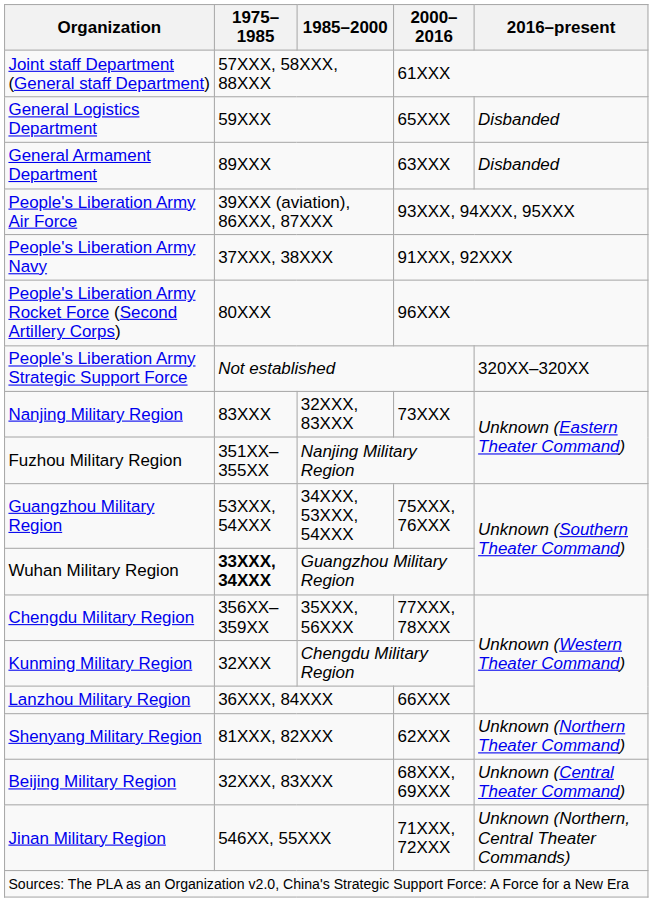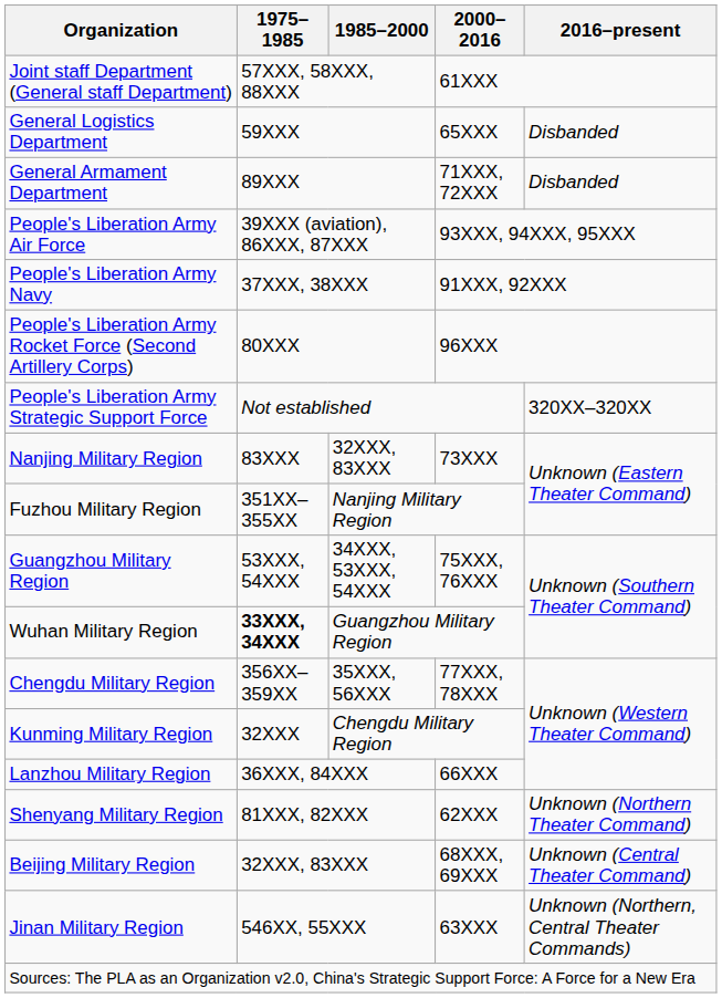 <table class="wikitable">
 <tr>
 <th>Organization</th>
 <th>1975–1985</th>
 <th>1985–2000</th>
 <th>2000–2016</th>
 <th>2016–present</th>
 </tr>
 <tr>
 <td><a href='#'>Joint staff Department</a> (<a href='#'>General staff Department</a>)</td>
 <td colspan="2">57XXX, 58XXX, 88XXX</td>
 <td colspan="2">61XXX</td>
 </tr>
 <tr>
 <td><a href='#'>General Logistics Department</a></td>
 <td colspan="2">59XXX</td>
 <td>65XXX</td>
 <td><em>Disbanded</em></td>
 </tr>
 <tr>
 <td><a href='#'>General Armament Department</a></td>
 <td colspan="2">89XXX</td>
-<td>63XXX</td>
+<td>71XXX, 72XXX</td>
 <td><em>Disbanded</em></td>
 </tr>
 <tr>
 <td><a href='#'>People's Liberation Army Air Force</a></td>
 <td colspan="2">39XXX (aviation), 86XXX, 87XXX</td>
 <td colspan="2">93XXX, 94XXX, 95XXX</td>
 </tr>
 <tr>
 <td><a href='#'>People's Liberation Army Navy</a></td>
 <td colspan="2">37XXX, 38XXX</td>
 <td colspan="2">91XXX, 92XXX</td>
 </tr>
 <tr>
 <td><a href='#'>People's Liberation Army Rocket Force</a> (<a href='#'>Second Artillery Corps</a>)</td>
 <td colspan="2">80XXX</td>
 <td colspan="2">96XXX</td>
 </tr>
 <tr>
 <td><a href='#'>People's Liberation Army Strategic Support Force</a></td>
 <td colspan="3"><em>Not established</em></td>
 <td>320XX–320XX</td>
 </tr>
 <tr>
 <td><a href='#'>Nanjing Military Region</a></td>
 <td>83XXX</td>
 <td>32XXX, 83XXX</td>
 <td>73XXX</td>
 <td rowspan="2"><em>Unknown (<a href='#'>Eastern Theater Command</a>)</em></td>
 </tr>
 <tr>
 <td>Fuzhou Military Region</td>
 <td>351XX–355XX</td>
 <td colspan="2"><em>Nanjing Military Region</em></td>
 </tr>
 <tr>
 <td><a href='#'>Guangzhou Military Region</a></td>
 <td>53XXX, 54XXX</td>
 <td>34XXX, 53XXX, 54XXX</td>
 <td>75XXX, 76XXX</td>
 <td rowspan="2"><em>Unknown (<a href='#'>Southern Theater Command</a>)</em></td>
 </tr>
 <tr>
 <td>Wuhan Military Region</td>
 <td><strong>33XXX, 34XXX</strong></td>
 <td colspan="2"><em>Guangzhou Military Region</em></td>
 </tr>
 <tr>
 <td><a href='#'>Chengdu Military Region</a></td>
 <td>356XX–359XX</td>
 <td>35XXX, 56XXX</td>
 <td>77XXX, 78XXX</td>
 <td rowspan="3"><em>Unknown (<a href='#'>Western Theater Command</a>)</em></td>
 </tr>
 <tr>
 <td><a href='#'>Kunming Military Region</a></td>
 <td>32XXX</td>
 <td colspan="2"><em>Chengdu Military Region</em></td>
 </tr>
 <tr>
 <td><a href='#'>Lanzhou Military Region</a></td>
 <td colspan="2">36XXX, 84XXX</td>
 <td>66XXX</td>
 </tr>
 <tr>
 <td><a href='#'>Shenyang Military Region</a></td>
 <td colspan="2">81XXX, 82XXX</td>
 <td>62XXX</td>
 <td><em>Unknown (<a href='#'>Northern Theater Command</a>)</em></td>
 </tr>
 <tr>
 <td><a href='#'>Beijing Military Region</a></td>
 <td colspan="2">32XXX, 83XXX</td>
 <td>68XXX, 69XXX</td>
 <td><em>Unknown (<a href='#'>Central Theater Command</a>)</em></td>
 </tr>
 <tr>
 <td><a href='#'>Jinan Military Region</a></td>
 <td colspan="2">546XX, 55XXX</td>
-<td>71XXX, 72XXX</td>
+<td>63XXX</td>
 <td><em>Unknown (Northern, Central Theater Commands)</em></td>
 </tr>
 <tr>
 <td colspan="5"><small>Sources: The PLA as an Organization v2.0, China's Strategic Support Force: A Force for a New Era</small></td>
 </tr>
 </table>
